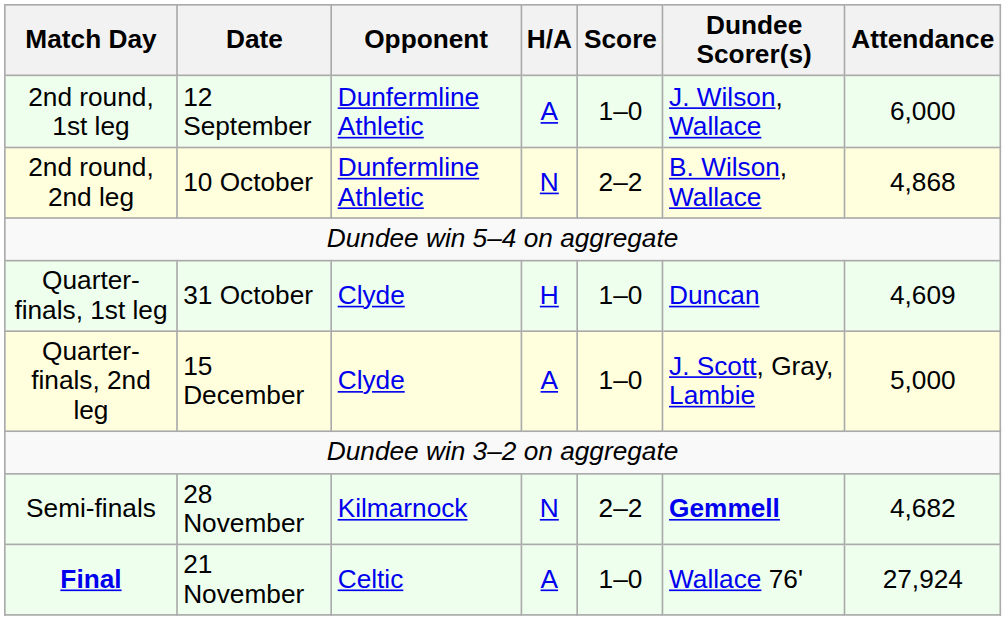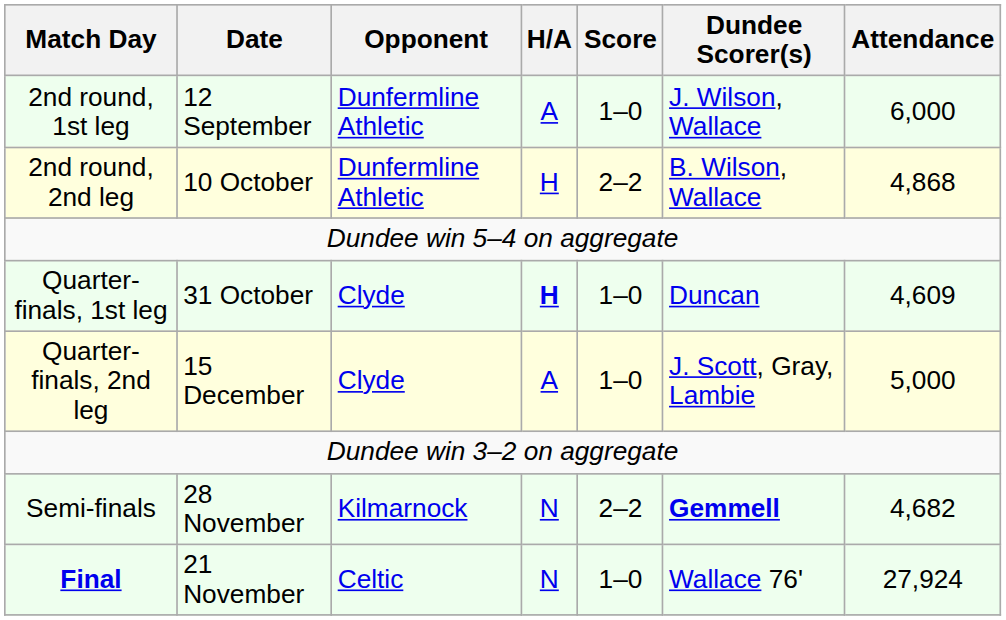 <table class="wikitable" style="text-align:center">
 <tr>
 <th>Match Day</th>
 <th>Date</th>
 <th>Opponent</th>
 <th>H/A</th>
 <th>Score</th>
 <th>Dundee Scorer(s)</th>
 <th>Attendance</th>
 </tr>
 <tr bgcolor="#EEFFEE">
 <td>2nd round, 1st leg</td>
 <td align="left">12 September</td>
 <td align="left"><a href='#'>Dunfermline Athletic</a></td>
 <td><a href='#'>A</a></td>
 <td>1–0</td>
 <td align="left"><a href='#'>J. Wilson</a>, <a href='#'>Wallace</a></td>
 <td>6,000</td>
 </tr>
 <tr bgcolor="#FFFFDD">
 <td>2nd round, 2nd leg</td>
 <td align="left">10 October</td>
 <td align="left"><a href='#'>Dunfermline Athletic</a></td>
-<td><a href='#'>N</a></td>
+<td><a href='#'>H</a></td>
 <td>2–2</td>
 <td align="left"><a href='#'>B. Wilson</a>, <a href='#'>Wallace</a></td>
 <td>4,868</td>
 </tr>
 <tr>
 <td colspan="7"><em>Dundee win 5–4 on aggregate</em></td>
 </tr>
 <tr bgcolor="#EEFFEE">
 <td>Quarter-finals, 1st leg</td>
 <td align="left">31 October</td>
 <td align="left"><a href='#'>Clyde</a></td>
-<td><a href='#'>H</a></td>
+<td><strong><a href='#'>H</a></strong></td>
 <td>1–0</td>
 <td align="left"><a href='#'>Duncan</a></td>
 <td>4,609</td>
 </tr>
 <tr bgcolor="#FFFFDD">
 <td>Quarter-finals, 2nd leg</td>
 <td align="left">15 December</td>
 <td align="left"><a href='#'>Clyde</a></td>
 <td><a href='#'>A</a></td>
 <td>1–0</td>
 <td align="left"><a href='#'>J. Scott</a>, Gray, <a href='#'>Lambie</a></td>
 <td>5,000</td>
 </tr>
 <tr>
 <td colspan="7"><em>Dundee win 3–2 on aggregate</em></td>
 </tr>
 <tr bgcolor="#EEFFEE">
 <td>Semi-finals</td>
 <td align="left">28 November</td>
 <td align="left"><a href='#'>Kilmarnock</a></td>
 <td><a href='#'>N</a></td>
 <td>2–2</td>
 <td align="left"><strong><a href='#'>Gemmell</a></strong></td>
 <td>4,682</td>
 </tr>
 <tr bgcolor="#EEFFEE">
 <td><a href='#'><strong>Final</strong></a></td>
 <td align="left">21 November</td>
 <td align="left"><a href='#'>Celtic</a></td>
-<td><a href='#'>A</a></td>
+<td><a href='#'>N</a></td>
 <td>1–0</td>
 <td align="left"><a href='#'>Wallace</a> 76'</td>
 <td>27,924</td>
 </tr>
 </table>
